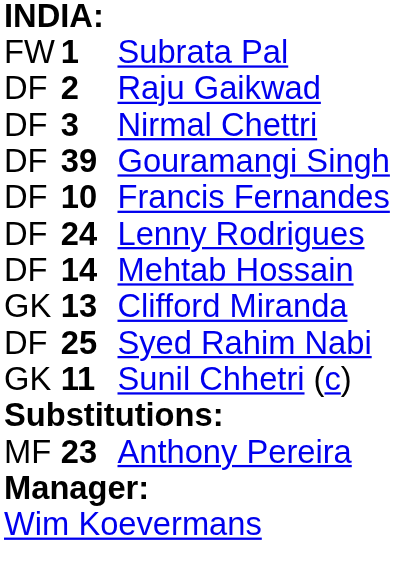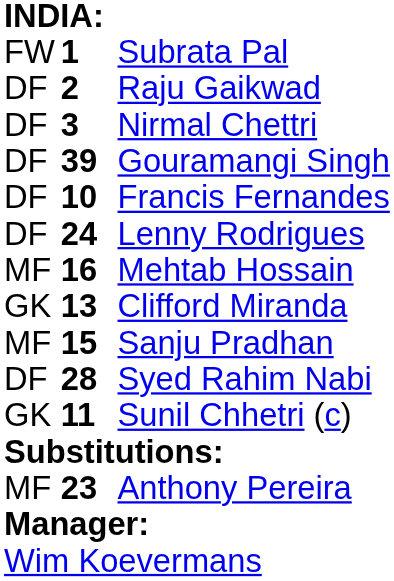 <table style="font-size: 90%" cellspacing="0" cellpadding="0">
 <tr>
 <td colspan=4><br><strong>INDIA:</strong></td>
 </tr>
 <tr>
 <th width="25"></th>
 <th width="25"></th>
 </tr>
 <tr>
 <td>FW</td>
 <td><strong>1</strong></td>
 <td><a href='#'>Subrata Pal</a></td>
 <td></td>
 </tr>
 <tr>
 <td>DF</td>
 <td><strong>2</strong></td>
 <td><a href='#'>Raju Gaikwad</a></td>
 </tr>
 <tr>
 <td>DF</td>
 <td><strong>3</strong></td>
 <td><a href='#'>Nirmal Chettri</a></td>
 <td></td>
 </tr>
 <tr>
 <td>DF</td>
 <td><strong>39</strong></td>
 <td><a href='#'>Gouramangi Singh</a></td>
 </tr>
 <tr>
 <td>DF</td>
 <td><strong>10</strong></td>
 <td><a href='#'>Francis Fernandes</a></td>
 </tr>
 <tr>
 <td>DF</td>
 <td><strong>24</strong></td>
 <td><a href='#'>Lenny Rodrigues</a></td>
 </tr>
 <tr>
-<td>DF</td>
-<td><strong>14</strong></td>
+<td>MF</td>
+<td><strong>16</strong></td>
 <td><a href='#'>Mehtab Hossain</a></td>
 </tr>
 <tr>
 <td>GK</td>
 <td><strong>13</strong></td>
 <td><a href='#'>Clifford Miranda</a></td>
 </tr>
 <tr>
+<td>MF</td>
+<td><strong>15</strong></td>
+<td><a href='#'>Sanju Pradhan</a></td>
+<td></td>
+<td></td>
+</tr>
+<tr>
 <td>DF</td>
-<td><strong>25</strong></td>
+<td><strong>28</strong></td>
 <td><a href='#'>Syed Rahim Nabi</a></td>
 </tr>
 <tr>
 <td>GK</td>
 <td><strong>11</strong></td>
 <td><a href='#'>Sunil Chhetri</a> (<a href='#'>c</a>)</td>
 </tr>
 <tr>
 <td colspan=3><strong>Substitutions:</strong></td>
 </tr>
 <tr>
 <td>MF</td>
 <td><strong>23</strong></td>
 <td><a href='#'>Anthony Pereira</a></td>
 <td></td>
 <td></td>
 </tr>
 <tr>
 <td colspan=3><strong>Manager:</strong></td>
 </tr>
 <tr>
 <td colspan=3> <a href='#'>Wim Koevermans</a></td>
 </tr>
 </table>
